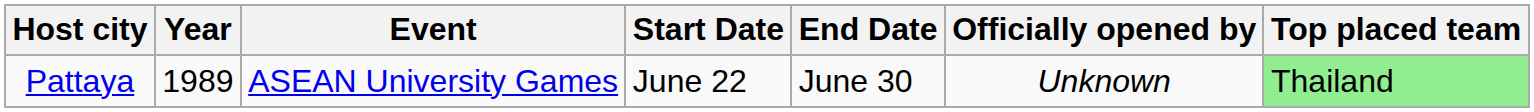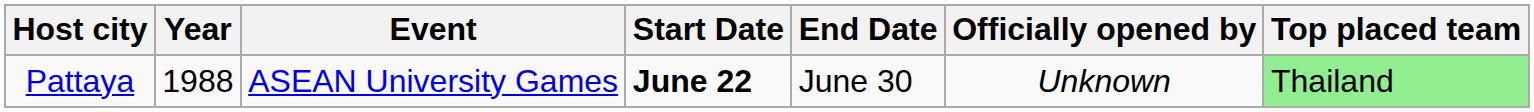 <table class="wikitable" style="text-align:center">
 <tr>
 <th>Host city</th>
 <th>Year</th>
 <th>Event</th>
 <th>Start Date</th>
 <th>End Date</th>
 <th>Officially opened by</th>
 <th align=left>Top placed team</th>
 </tr>
 <tr>
 <td rowspan=1><a href='#'>Pattaya</a></td>
-<td>1989</td>
+<td>1988</td>
 <td><a href='#'>ASEAN University Games</a></td>
-<td align=left>June 22</td>
+<td align=left><strong>June 22</strong></td>
 <td align=left>June 30</td>
 <td><em>Unknown</em></td>
 <td align=left style="background: lightgreen;"> Thailand</td>
 </tr>
 <tr>
 </tr>
 </table>
